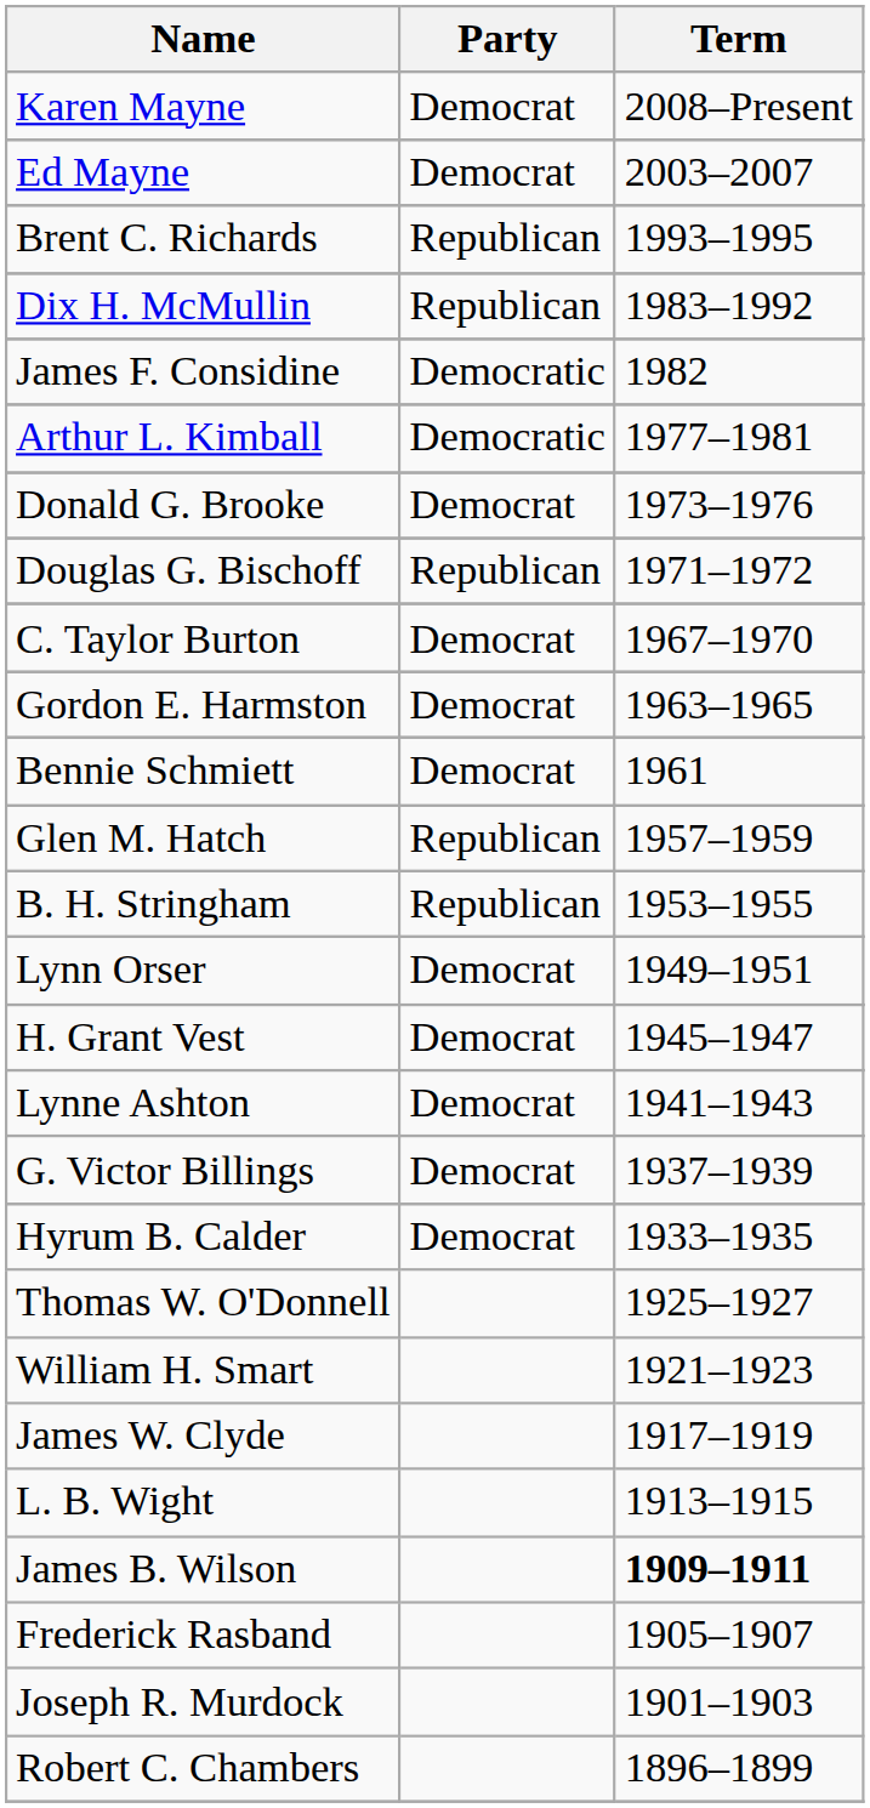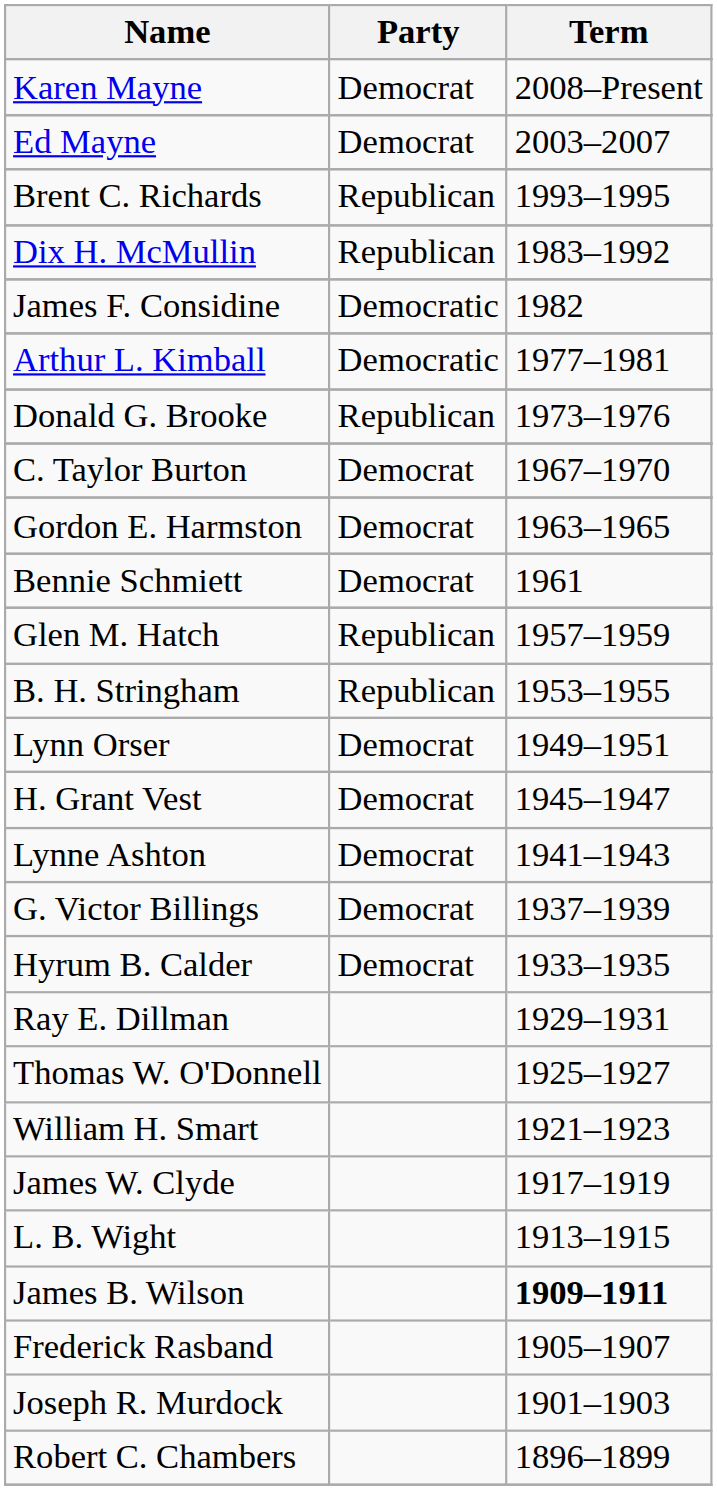 <table class="wikitable">
 <tr>
 <th>Name</th>
 <th>Party</th>
 <th>Term</th>
 </tr>
 <tr>
 </tr>
 <tr>
 <td><a href='#'>Karen Mayne</a></td>
 <td>Democrat</td>
 <td>2008–Present</td>
 </tr>
 <tr>
 </tr>
 <tr>
 <td><a href='#'>Ed Mayne</a></td>
 <td>Democrat</td>
 <td>2003–2007</td>
 </tr>
 <tr>
 </tr>
 <tr>
 <td>Brent C. Richards</td>
 <td>Republican</td>
 <td>1993–1995</td>
 </tr>
 <tr>
 </tr>
 <tr>
 <td><a href='#'>Dix H. McMullin</a></td>
 <td>Republican</td>
 <td>1983–1992</td>
 </tr>
 <tr>
 </tr>
 <tr>
 </tr>
 <tr>
 </tr>
 <tr>
 </tr>
 <tr>
 <td>James F. Considine</td>
 <td>Democratic</td>
 <td>1982</td>
 </tr>
 <tr>
 </tr>
 <tr>
 <td><a href='#'>Arthur L. Kimball</a></td>
 <td>Democratic</td>
 <td>1977–1981</td>
 </tr>
 <tr>
 </tr>
 <tr>
 <td>Donald G. Brooke</td>
-<td>Democrat</td>
+<td>Republican</td>
 <td>1973–1976</td>
 </tr>
 <tr>
-</tr>
-<tr>
-<td>Douglas G. Bischoff</td>
-<td>Republican</td>
-<td>1971–1972</td>
 </tr>
 <tr>
 </tr>
 <tr>
 <td>C. Taylor Burton</td>
 <td>Democrat</td>
 <td>1967–1970</td>
 </tr>
 <tr>
 </tr>
 <tr>
 <td>Gordon E. Harmston</td>
 <td>Democrat</td>
 <td>1963–1965</td>
 </tr>
 <tr>
 </tr>
 <tr>
 <td>Bennie Schmiett</td>
 <td>Democrat</td>
 <td>1961</td>
 </tr>
 <tr>
 </tr>
 <tr>
 <td>Glen M. Hatch</td>
 <td>Republican</td>
 <td>1957–1959</td>
 </tr>
 <tr>
 </tr>
 <tr>
 <td>B. H. Stringham</td>
 <td>Republican</td>
 <td>1953–1955</td>
 </tr>
 <tr>
 </tr>
 <tr>
 <td>Lynn Orser</td>
 <td>Democrat</td>
 <td>1949–1951</td>
 </tr>
 <tr>
 </tr>
 <tr>
 <td>H. Grant Vest</td>
 <td>Democrat</td>
 <td>1945–1947</td>
 </tr>
 <tr>
 </tr>
 <tr>
 <td>Lynne Ashton</td>
 <td>Democrat</td>
 <td>1941–1943</td>
 </tr>
 <tr>
 </tr>
 <tr>
 <td>G. Victor Billings</td>
 <td>Democrat</td>
 <td>1937–1939</td>
 </tr>
 <tr>
 </tr>
 <tr>
 <td>Hyrum B. Calder</td>
 <td>Democrat</td>
 <td>1933–1935</td>
 </tr>
 <tr>
+<td>Ray E. Dillman</td>
+<td></td>
+<td>1929–1931</td>
+</tr>
+<tr>
 <td>Thomas W. O'Donnell</td>
 <td></td>
 <td>1925–1927</td>
 </tr>
 <tr>
 <td>William H. Smart</td>
 <td></td>
 <td>1921–1923</td>
 </tr>
 <tr>
 <td>James W. Clyde</td>
 <td></td>
 <td>1917–1919</td>
 </tr>
 <tr>
 <td>L. B. Wight</td>
 <td></td>
 <td>1913–1915</td>
 </tr>
 <tr>
 <td>James B. Wilson</td>
 <td></td>
 <td><strong>1909–1911</strong></td>
 </tr>
 <tr>
 <td>Frederick Rasband</td>
 <td></td>
 <td>1905–1907</td>
 </tr>
 <tr>
 <td>Joseph R. Murdock</td>
 <td></td>
 <td>1901–1903</td>
 </tr>
 <tr>
 <td>Robert C. Chambers</td>
 <td></td>
 <td>1896–1899</td>
 </tr>
 <tr>
 </tr>
 </table>
